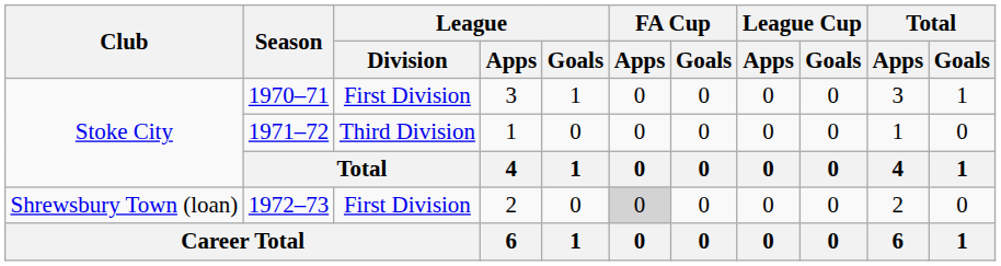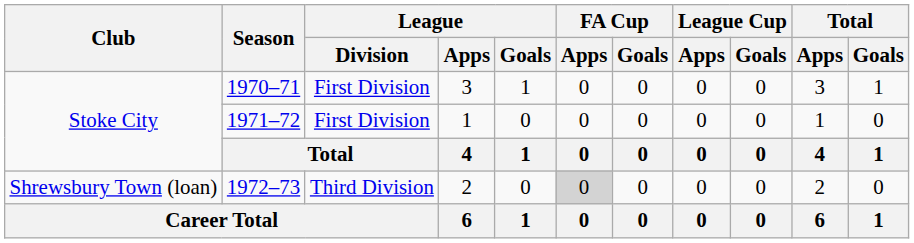 <table class="wikitable" style="text-align: center;">
 <tr>
 <th rowspan="2">Club</th>
 <th rowspan="2">Season</th>
 <th colspan="3">League</th>
 <th colspan="2">FA Cup</th>
 <th colspan="2">League Cup</th>
 <th colspan="2">Total</th>
 </tr>
 <tr>
 <th>Division</th>
 <th>Apps</th>
 <th>Goals</th>
 <th>Apps</th>
 <th>Goals</th>
 <th>Apps</th>
 <th>Goals</th>
 <th>Apps</th>
 <th>Goals</th>
 </tr>
 <tr>
 <td rowspan="3"><a href='#'>Stoke City</a></td>
 <td><a href='#'>1970–71</a></td>
 <td><a href='#'>First Division</a></td>
 <td>3</td>
 <td>1</td>
 <td>0</td>
 <td>0</td>
 <td>0</td>
 <td>0</td>
 <td>3</td>
 <td>1</td>
 </tr>
 <tr>
 <td><a href='#'>1971–72</a></td>
-<td><a href='#'>Third Division</a></td>
+<td><a href='#'>First Division</a></td>
 <td>1</td>
 <td>0</td>
 <td>0</td>
 <td>0</td>
 <td>0</td>
 <td>0</td>
 <td>1</td>
 <td>0</td>
 </tr>
 <tr>
 <th colspan=2>Total</th>
 <th>4</th>
 <th>1</th>
 <th>0</th>
 <th>0</th>
 <th>0</th>
 <th>0</th>
 <th>4</th>
 <th>1</th>
 </tr>
 <tr>
 <td><a href='#'>Shrewsbury Town</a> (loan)</td>
 <td><a href='#'>1972–73</a></td>
-<td><a href='#'>First Division</a></td>
+<td><a href='#'>Third Division</a></td>
 <td>2</td>
 <td>0</td>
 <td style="background: lightgrey;">0</td>
 <td>0</td>
 <td>0</td>
 <td>0</td>
 <td>2</td>
 <td>0</td>
 </tr>
 <tr>
 <th colspan="3">Career Total</th>
 <th>6</th>
 <th>1</th>
 <th>0</th>
 <th>0</th>
 <th>0</th>
 <th>0</th>
 <th>6</th>
 <th>1</th>
 </tr>
 </table>
